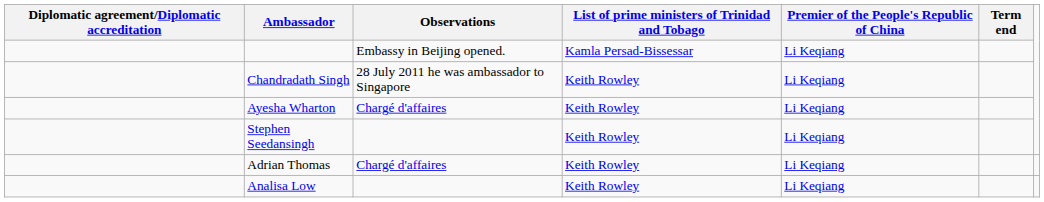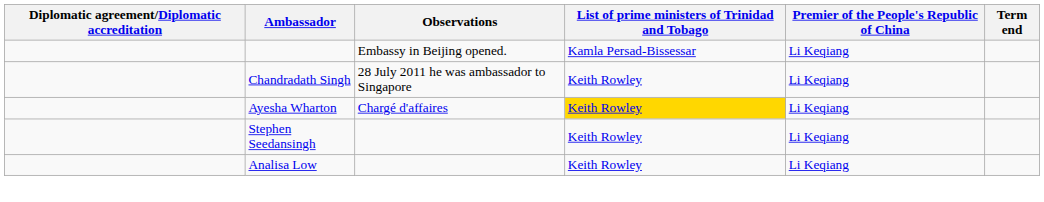 <table class="wikitable sortable">
 <tr>
 <th>Diplomatic agreement/<a href='#'>Diplomatic accreditation</a></th>
 <th><a href='#'>Ambassador</a></th>
 <th>Observations</th>
 <th><a href='#'>List of prime ministers of Trinidad and Tobago</a></th>
 <th><a href='#'>Premier of the People's Republic of China</a></th>
 <th>Term end</th>
 </tr>
 <tr>
 <td></td>
 <td></td>
 <td>Embassy in Beijing opened.</td>
 <td><a href='#'>Kamla Persad-Bissessar</a></td>
 <td><a href='#'>Li Keqiang</a></td>
 <td></td>
 </tr>
 <tr>
 <td></td>
 <td><a href='#'>Chandradath Singh</a></td>
 <td>28 July 2011 he was ambassador to Singapore</td>
 <td><a href='#'>Keith Rowley</a></td>
 <td><a href='#'>Li Keqiang</a></td>
 <td></td>
 </tr>
 <tr>
 <td></td>
 <td><a href='#'>Ayesha Wharton</a></td>
 <td><a href='#'>Chargé d'affaires</a></td>
-<td><a href='#'>Keith Rowley</a></td>
+<td style="background: gold;"><a href='#'>Keith Rowley</a></td>
 <td><a href='#'>Li Keqiang</a></td>
 <td></td>
 </tr>
 <tr>
 <td></td>
 <td><a href='#'>Stephen Seedansingh</a></td>
 <td></td>
 <td><a href='#'>Keith Rowley</a></td>
 <td><a href='#'>Li Keqiang</a></td>
 <td></td>
 </tr>
 <tr>
 <td></td>
-<td>Adrian Thomas</td>
-<td><a href='#'>Chargé d'affaires</a></td>
-<td><a href='#'>Keith Rowley</a></td>
-<td><a href='#'>Li Keqiang</a></td>
-<td></td>
-<td></td>
-</tr>
-<tr>
-<td></td>
 <td><a href='#'>Analisa Low</a></td>
 <td></td>
 <td><a href='#'>Keith Rowley</a></td>
 <td><a href='#'>Li Keqiang</a></td>
 <td></td>
 </tr>
 </table>
